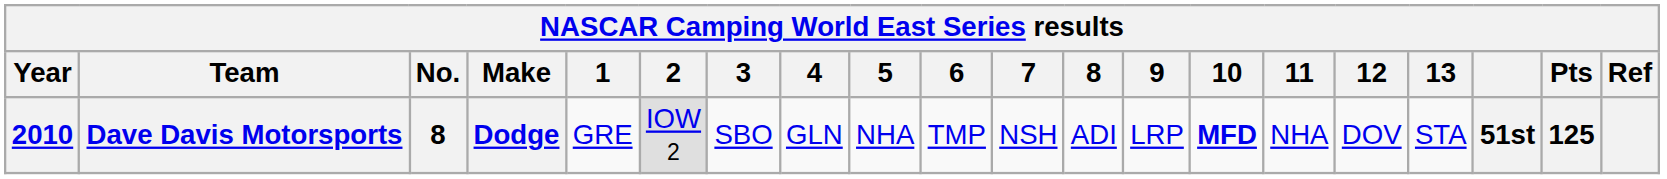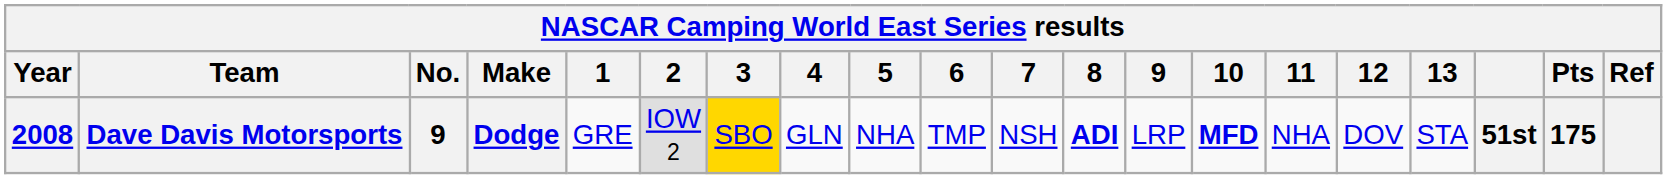 <table class="wikitable" style="text-align:center; font-size:75%">
 <tr>
 <th colspan=45><a href='#'>NASCAR Camping World East Series</a> results</th>
 </tr>
 <tr>
 <th>Year</th>
 <th>Team</th>
 <th>No.</th>
 <th>Make</th>
 <th>1</th>
 <th>2</th>
 <th>3</th>
 <th>4</th>
 <th>5</th>
 <th>6</th>
 <th>7</th>
 <th>8</th>
 <th>9</th>
 <th>10</th>
 <th>11</th>
 <th>12</th>
 <th>13</th>
 <th></th>
 <th>Pts</th>
 <th>Ref</th>
 </tr>
 <tr>
-<th><a href='#'>2010</a></th>
+<th><a href='#'>2008</a></th>
 <th><a href='#'>Dave Davis Motorsports</a></th>
-<th>8</th>
+<th>9</th>
 <th><a href='#'>Dodge</a></th>
 <td><a href='#'>GRE</a></td>
 <td style="background:#DFDFDF;"><a href='#'>IOW</a><br><small>2</small></td>
-<td><a href='#'>SBO</a></td>
+<td style="background: gold;"><a href='#'>SBO</a></td>
 <td><a href='#'>GLN</a></td>
 <td><a href='#'>NHA</a></td>
 <td><a href='#'>TMP</a></td>
 <td><a href='#'>NSH</a></td>
-<td><a href='#'>ADI</a></td>
+<td><strong><a href='#'>ADI</a></strong></td>
 <td><a href='#'>LRP</a></td>
 <td><strong><a href='#'>MFD</a></strong></td>
 <td><a href='#'>NHA</a></td>
 <td><a href='#'>DOV</a></td>
 <td><a href='#'>STA</a></td>
 <th>51st</th>
-<th>125</th>
+<th>175</th>
 <th></th>
 </tr>
 </table>
